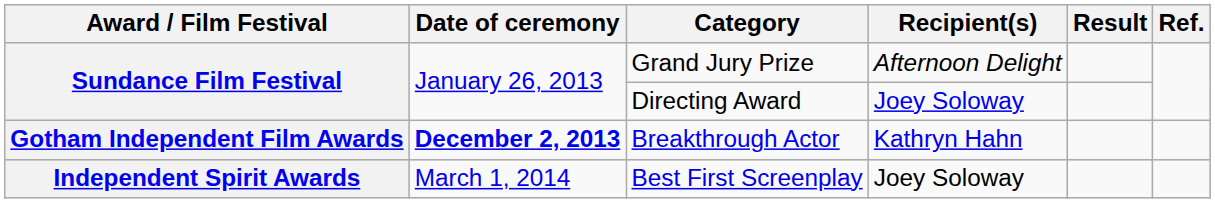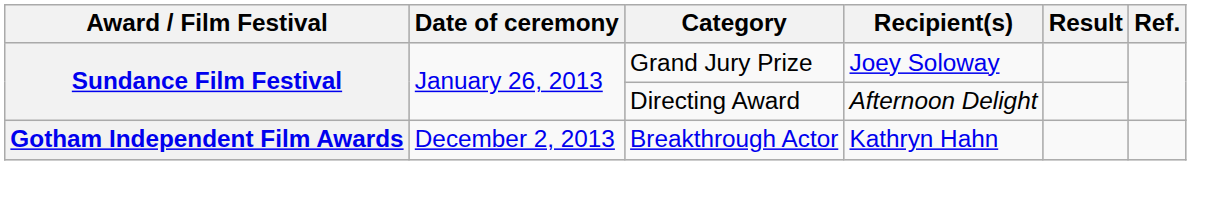 <table class="wikitable sortable plainrowheaders">
 <tr>
 <th scope="col">Award / Film Festival</th>
 <th scope="col">Date of ceremony</th>
 <th scope="col">Category</th>
 <th scope="col">Recipient(s)</th>
 <th scope="col">Result</th>
 <th scope="col">Ref.</th>
 </tr>
 <tr>
 <th rowspan="2" scope="row"><a href='#'>Sundance Film Festival</a></th>
 <td rowspan="2"><a href='#'>January 26, 2013</a></td>
 <td>Grand Jury Prize</td>
-<td><em>Afternoon Delight</em></td>
+<td><a href='#'>Joey Soloway</a> </td>
 <td></td>
 <td rowspan="2"></td>
 </tr>
 <tr>
 <td>Directing Award</td>
-<td><a href='#'>Joey Soloway</a> </td>
+<td><em>Afternoon Delight</em></td>
 <td></td>
 </tr>
 <tr>
 <th scope="row"><a href='#'>Gotham Independent Film Awards</a></th>
-<td><strong><a href='#'>December 2, 2013</a></strong></td>
+<td><a href='#'>December 2, 2013</a></td>
 <td><a href='#'>Breakthrough Actor</a></td>
 <td><a href='#'>Kathryn Hahn</a></td>
 <td></td>
 <td></td>
 </tr>
-<tr>
-<th scope="row"><a href='#'>Independent Spirit Awards</a></th>
-<td><a href='#'>March 1, 2014</a></td>
-<td><a href='#'>Best First Screenplay</a></td>
-<td>Joey Soloway </td>
-<td></td>
-<td></td>
-</tr>
 </table>
